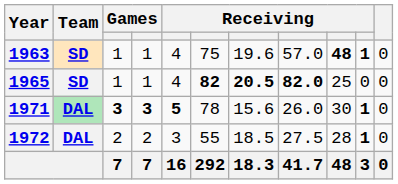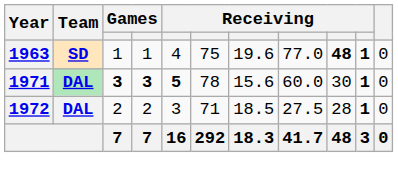 <table class="wikitable" style="text-align:center;">
 <tr>
 <th rowspan="2">Year</th>
 <th rowspan="2">Team</th>
 <th colspan="2">Games</th>
 <th colspan="6">Receiving</th>
 <th rowspan="2"></th>
 </tr>
 <tr>
 <th></th>
 <th></th>
 <th></th>
 <th></th>
 <th></th>
 <th></th>
 <th></th>
 <th></th>
 </tr>
 <tr>
 <th><a href='#'>1963</a></th>
 <th style="background:#ffe6bd;"><a href='#'>SD</a></th>
 <td>1</td>
 <td>1</td>
 <td>4</td>
 <td>75</td>
 <td>19.6</td>
-<td>57.0</td>
+<td>77.0</td>
 <td><strong>48</strong></td>
 <td><strong>1</strong></td>
-<td>0</td>
-</tr>
-<tr>
-<th><a href='#'>1965</a></th>
-<th><a href='#'>SD</a></th>
-<td>1</td>
-<td>1</td>
-<td>4</td>
-<td><strong>82</strong></td>
-<td><strong>20.5</strong></td>
-<td><strong>82.0</strong></td>
-<td>25</td>
-<td>0</td>
 <td>0</td>
 </tr>
 <tr>
 <th><a href='#'>1971</a></th>
 <th style="background:#afe6ba;"><a href='#'>DAL</a></th>
 <td><strong>3</strong></td>
 <td><strong>3</strong></td>
 <td><strong>5</strong></td>
 <td>78</td>
 <td>15.6</td>
-<td>26.0</td>
+<td>60.0</td>
 <td>30</td>
 <td><strong>1</strong></td>
 <td>0</td>
 </tr>
 <tr>
 <th><a href='#'>1972</a></th>
 <th><a href='#'>DAL</a></th>
 <td>2</td>
 <td>2</td>
 <td>3</td>
-<td>55</td>
+<td>71</td>
 <td>18.5</td>
 <td>27.5</td>
 <td>28</td>
 <td><strong>1</strong></td>
 <td>0</td>
 </tr>
 <tr>
 <th colspan="2"></th>
 <th>7</th>
 <th>7</th>
 <th>16</th>
 <th>292</th>
 <th>18.3</th>
 <th>41.7</th>
 <th>48</th>
 <th>3</th>
 <th>0</th>
 </tr>
 </table>
